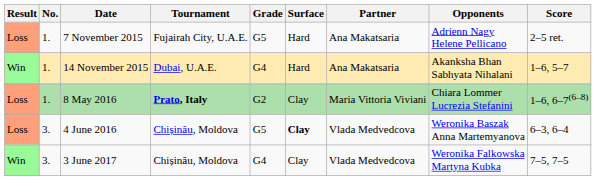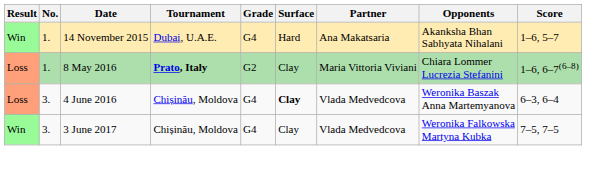 <table class="sortable wikitable" style=font-size:97%>
 <tr>
 <th>Result</th>
 <th>No.</th>
 <th>Date</th>
 <th>Tournament</th>
 <th>Grade</th>
 <th>Surface</th>
 <th>Partner</th>
 <th>Opponents</th>
 <th class="unsortable">Score</th>
-</tr>
-<tr>
-<td style="background:#ffa07a;">Loss</td>
-<td>1.</td>
-<td>7 November 2015</td>
-<td>Fujairah City, U.A.E.</td>
-<td>G5</td>
-<td>Hard</td>
-<td> Ana Makatsaria</td>
-<td> <a href='#'>Adrienn Nagy</a> <br>  <a href='#'>Helene Pellicano</a></td>
-<td>2–5 ret.</td>
 </tr>
 <tr bgcolor=#ffecb2>
 <td style="background:#98fb98;">Win</td>
 <td>1.</td>
 <td>14 November 2015</td>
 <td><a href='#'>Dubai</a>, U.A.E.</td>
 <td>G4</td>
 <td>Hard</td>
 <td> Ana Makatsaria</td>
 <td> Akanksha Bhan <br>  Sabhyata Nihalani</td>
 <td>1–6, 5–7</td>
 </tr>
 <tr bgcolor="#ADDFAD">
 <td style="background:#ffa07a;">Loss</td>
 <td>1.</td>
 <td>8 May 2016</td>
 <td><strong><a href='#'>Prato</a>, Italy</strong></td>
 <td>G2</td>
 <td>Clay</td>
 <td> Maria Vittoria Viviani</td>
 <td> Chiara Lommer <br>  <a href='#'>Lucrezia Stefanini</a></td>
 <td>1–6, 6–7<sup>(6–8)</sup></td>
 </tr>
 <tr>
 <td style="background:#ffa07a;">Loss</td>
 <td>3.</td>
 <td>4 June 2016</td>
 <td><a href='#'>Chișinău</a>, Moldova</td>
-<td>G5</td>
+<td>G4</td>
 <td><strong>Clay</strong></td>
 <td> Vlada Medvedcova</td>
 <td> <a href='#'>Weronika Baszak</a> <br>  Anna Martemyanova</td>
 <td>6–3, 6–4</td>
 </tr>
 <tr>
 <td style="background:#98fb98;">Win</td>
 <td>3.</td>
 <td>3 June 2017</td>
 <td>Chișinău, Moldova</td>
 <td>G4</td>
 <td>Clay</td>
 <td> Vlada Medvedcova</td>
 <td> <a href='#'>Weronika Falkowska</a> <br>  <a href='#'>Martyna Kubka</a></td>
 <td>7–5, 7–5</td>
 </tr>
 </table>
